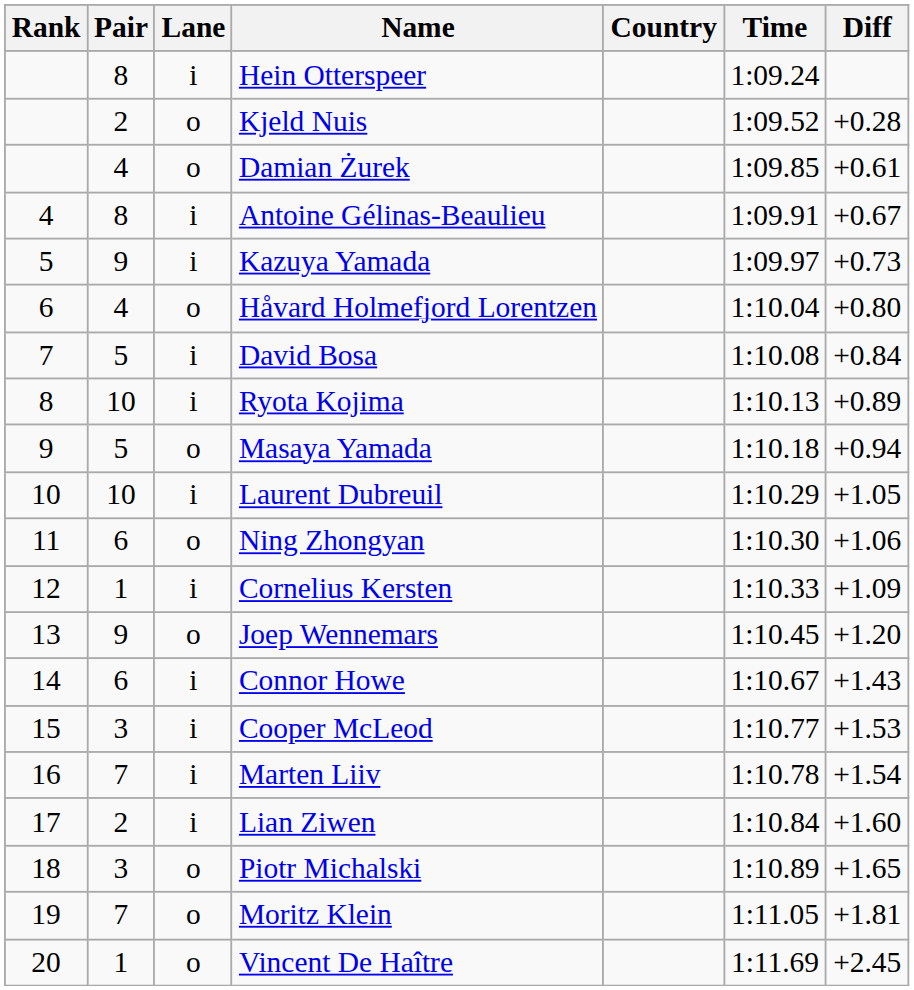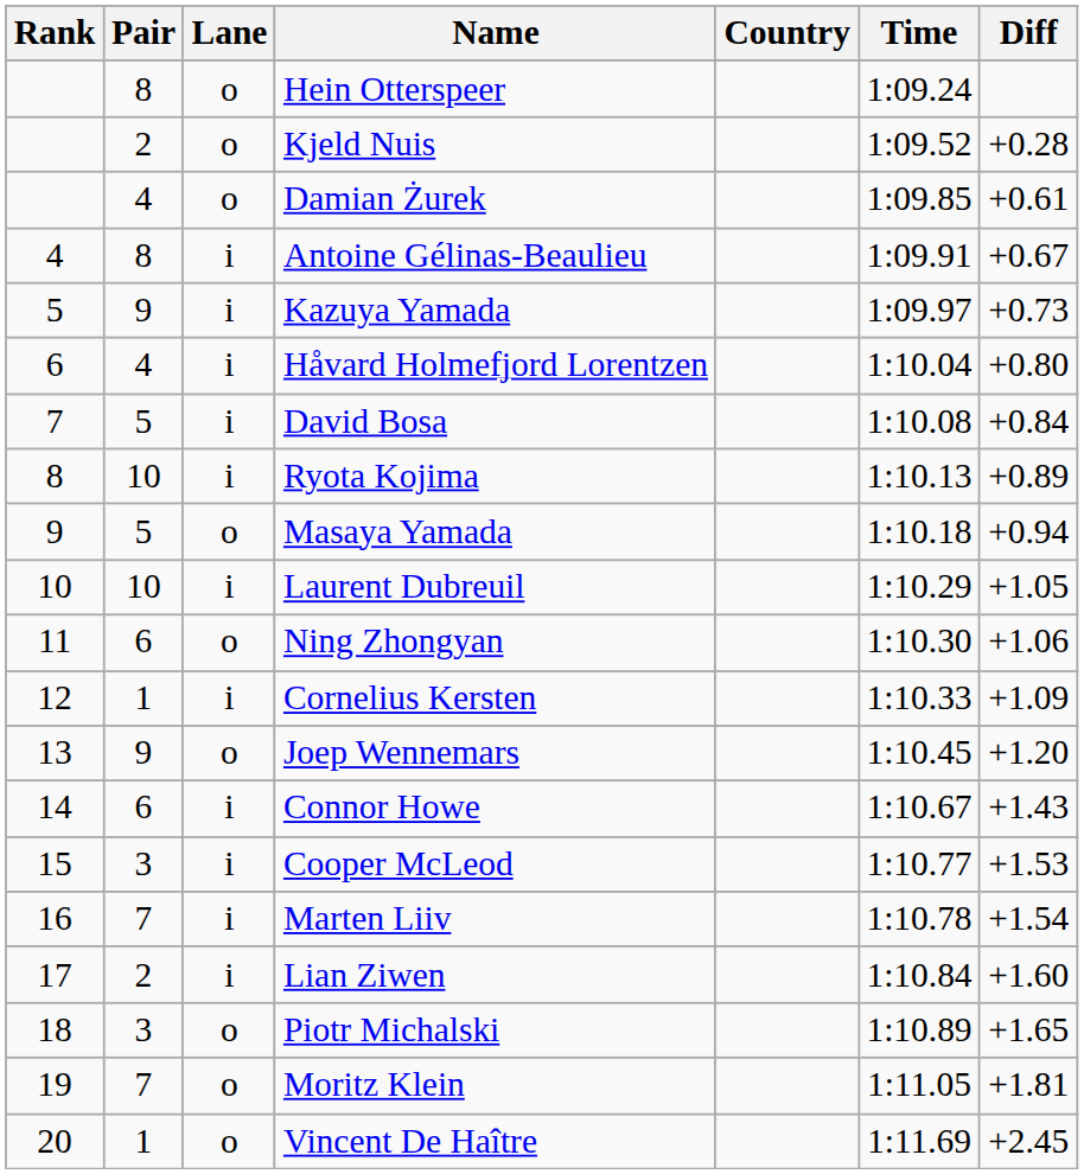 <table class="wikitable sortable" style="text-align:center">
 <tr>
 <th>Rank</th>
 <th>Pair</th>
 <th>Lane</th>
 <th>Name</th>
 <th>Country</th>
 <th>Time</th>
 <th>Diff</th>
 </tr>
 <tr>
 <td></td>
 <td>8</td>
-<td>i</td>
+<td>o</td>
 <td align=left><a href='#'>Hein Otterspeer</a></td>
 <td align=left></td>
 <td>1:09.24</td>
 </tr>
 <tr>
 <td></td>
 <td>2</td>
 <td>o</td>
 <td align=left><a href='#'>Kjeld Nuis</a></td>
 <td align=left></td>
 <td>1:09.52</td>
 <td>+0.28</td>
 </tr>
 <tr>
 <td></td>
 <td>4</td>
 <td>o</td>
 <td align=left><a href='#'>Damian Żurek</a></td>
 <td align=left></td>
 <td>1:09.85</td>
 <td>+0.61</td>
 </tr>
 <tr>
 <td>4</td>
 <td>8</td>
 <td>i</td>
 <td align=left><a href='#'>Antoine Gélinas-Beaulieu</a></td>
 <td align=left></td>
 <td>1:09.91</td>
 <td>+0.67</td>
 </tr>
 <tr>
 <td>5</td>
 <td>9</td>
 <td>i</td>
 <td align=left><a href='#'>Kazuya Yamada</a></td>
 <td align=left></td>
 <td>1:09.97</td>
 <td>+0.73</td>
 </tr>
 <tr>
 <td>6</td>
 <td>4</td>
-<td>o</td>
+<td>i</td>
 <td align=left><a href='#'>Håvard Holmefjord Lorentzen</a></td>
 <td align=left></td>
 <td>1:10.04</td>
 <td>+0.80</td>
 </tr>
 <tr>
 <td>7</td>
 <td>5</td>
 <td>i</td>
 <td align=left><a href='#'>David Bosa</a></td>
 <td align=left></td>
 <td>1:10.08</td>
 <td>+0.84</td>
 </tr>
 <tr>
 <td>8</td>
 <td>10</td>
 <td>i</td>
 <td align=left><a href='#'>Ryota Kojima</a></td>
 <td align=left></td>
 <td>1:10.13</td>
 <td>+0.89</td>
 </tr>
 <tr>
 <td>9</td>
 <td>5</td>
 <td>o</td>
 <td align=left><a href='#'>Masaya Yamada</a></td>
 <td align=left></td>
 <td>1:10.18</td>
 <td>+0.94</td>
 </tr>
 <tr>
 <td>10</td>
 <td>10</td>
 <td>i</td>
 <td align=left><a href='#'>Laurent Dubreuil</a></td>
 <td align=left></td>
 <td>1:10.29</td>
 <td>+1.05</td>
 </tr>
 <tr>
 <td>11</td>
 <td>6</td>
 <td>o</td>
 <td align=left><a href='#'>Ning Zhongyan</a></td>
 <td align=left></td>
 <td>1:10.30</td>
 <td>+1.06</td>
 </tr>
 <tr>
 <td>12</td>
 <td>1</td>
 <td>i</td>
 <td align=left><a href='#'>Cornelius Kersten</a></td>
 <td align=left></td>
 <td>1:10.33</td>
 <td>+1.09</td>
 </tr>
 <tr>
 <td>13</td>
 <td>9</td>
 <td>o</td>
 <td align=left><a href='#'>Joep Wennemars</a></td>
 <td align=left></td>
 <td>1:10.45</td>
 <td>+1.20</td>
 </tr>
 <tr>
 <td>14</td>
 <td>6</td>
 <td>i</td>
 <td align=left><a href='#'>Connor Howe</a></td>
 <td align=left></td>
 <td>1:10.67</td>
 <td>+1.43</td>
 </tr>
 <tr>
 <td>15</td>
 <td>3</td>
 <td>i</td>
 <td align=left><a href='#'>Cooper McLeod</a></td>
 <td align=left></td>
 <td>1:10.77</td>
 <td>+1.53</td>
 </tr>
 <tr>
 <td>16</td>
 <td>7</td>
 <td>i</td>
 <td align=left><a href='#'>Marten Liiv</a></td>
 <td align=left></td>
 <td>1:10.78</td>
 <td>+1.54</td>
 </tr>
 <tr>
 <td>17</td>
 <td>2</td>
 <td>i</td>
 <td align=left><a href='#'>Lian Ziwen</a></td>
 <td align=left></td>
 <td>1:10.84</td>
 <td>+1.60</td>
 </tr>
 <tr>
 <td>18</td>
 <td>3</td>
 <td>o</td>
 <td align=left><a href='#'>Piotr Michalski</a></td>
 <td align=left></td>
 <td>1:10.89</td>
 <td>+1.65</td>
 </tr>
 <tr>
 <td>19</td>
 <td>7</td>
 <td>o</td>
 <td align=left><a href='#'>Moritz Klein</a></td>
 <td align=left></td>
 <td>1:11.05</td>
 <td>+1.81</td>
 </tr>
 <tr>
 <td>20</td>
 <td>1</td>
 <td>o</td>
 <td align=left><a href='#'>Vincent De Haître</a></td>
 <td align=left></td>
 <td>1:11.69</td>
 <td>+2.45</td>
 </tr>
 </table>
